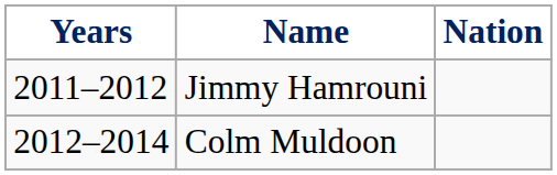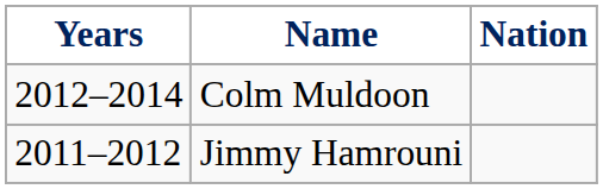 <table class="wikitable sortable">
 <tr>
 <th style="background:white; color:#00235d;" scope="col">Years</th>
 <th style="background:white; color:#00235d;" scope="col">Name</th>
 <th style="background:white; color:#00235d;" scope="col">Nation</th>
 </tr>
 <tr>
+<td>2012–2014</td>
+<td>Colm Muldoon</td>
+<td></td>
+</tr>
+<tr>
 <td>2011–2012</td>
 <td>Jimmy Hamrouni</td>
 <td></td>
 </tr>
-<tr>
-<td>2012–2014</td>
-<td>Colm Muldoon</td>
-<td></td>
-</tr>
 </table>
